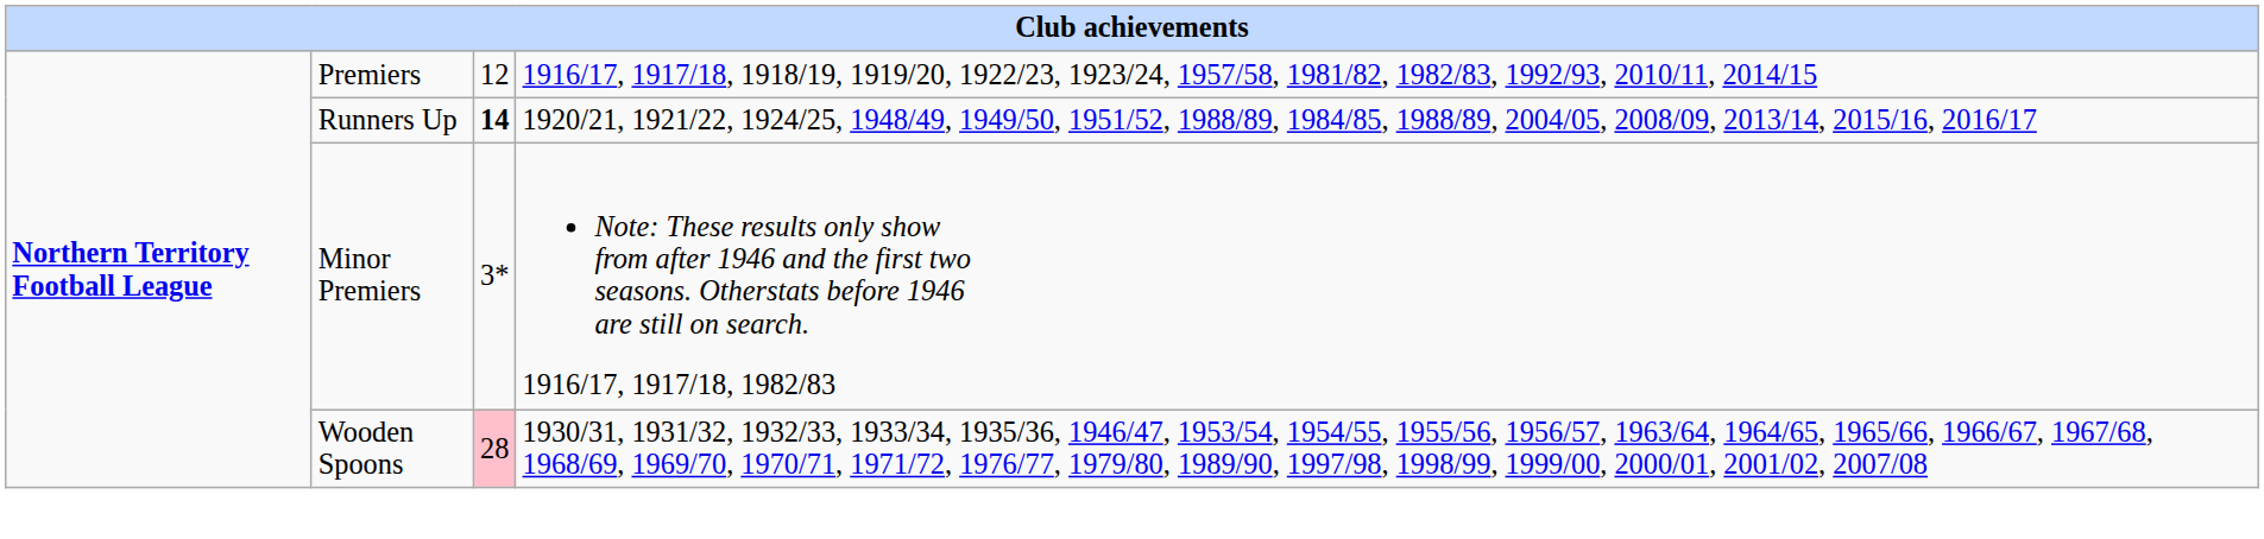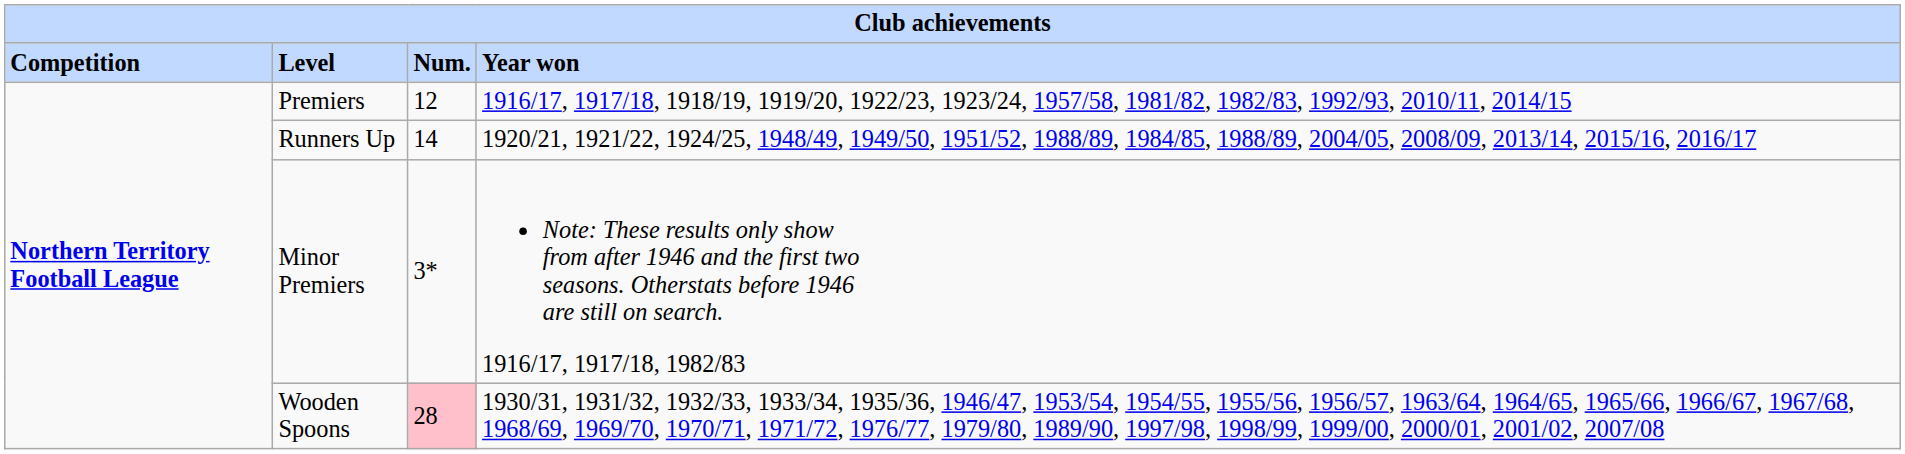 <table class="wikitable">
 <tr style="background:#C1D8FF;">
 <td colspan="4" style="text-align:center;"><strong>Club achievements</strong></td>
+</tr>
+<tr style="background:#C1D8FF;">
+<td><strong>Competition</strong></td>
+<td><strong>Level</strong></td>
+<td><strong>Num.</strong></td>
+<td><strong>Year won</strong></td>
 </tr>
 <tr>
 <td rowspan="4"><strong><a href='#'>Northern Territory Football League</a></strong></td>
 <td>Premiers</td>
 <td>12</td>
 <td><a href='#'>1916/17</a>, <a href='#'>1917/18</a>, 1918/19, 1919/20, 1922/23, 1923/24, <a href='#'>1957/58</a>, <a href='#'>1981/82</a>, <a href='#'>1982/83</a>, <a href='#'>1992/93</a>, <a href='#'>2010/11</a>, <a href='#'>2014/15</a></td>
 </tr>
 <tr>
 <td>Runners Up</td>
-<td><strong>14</strong></td>
+<td>14</td>
 <td>1920/21, 1921/22, 1924/25, <a href='#'>1948/49</a>, <a href='#'>1949/50</a>, <a href='#'>1951/52</a>, <a href='#'>1988/89</a>, <a href='#'>1984/85</a>, <a href='#'>1988/89</a>, <a href='#'>2004/05</a>, <a href='#'>2008/09</a>, <a href='#'>2013/14</a>, <a href='#'>2015/16</a>, <a href='#'>2016/17</a></td>
 </tr>
 <tr>
 <td>Minor Premiers</td>
 <td>3*</td>
 <td><br><ul><li><em>Note: These results only show<br>from after 1946 and the first two<br>seasons. Otherstats before 1946<br>are still on search.</em></li></ul>1916/17, 1917/18, 1982/83</td>
 </tr>
 <tr>
 <td>Wooden Spoons</td>
 <td style="background: pink;">28</td>
 <td>1930/31, 1931/32, 1932/33, 1933/34, 1935/36, <a href='#'>1946/47</a>, <a href='#'>1953/54</a>, <a href='#'>1954/55</a>, <a href='#'>1955/56</a>, <a href='#'>1956/57</a>, <a href='#'>1963/64</a>, <a href='#'>1964/65</a>, <a href='#'>1965/66</a>, <a href='#'>1966/67</a>, <a href='#'>1967/68</a>, <a href='#'>1968/69</a>, <a href='#'>1969/70</a>, <a href='#'>1970/71</a>, <a href='#'>1971/72</a>, <a href='#'>1976/77</a>, <a href='#'>1979/80</a>, <a href='#'>1989/90</a>, <a href='#'>1997/98</a>, <a href='#'>1998/99</a>, <a href='#'>1999/00</a>, <a href='#'>2000/01</a>, <a href='#'>2001/02</a>, <a href='#'>2007/08</a></td>
 </tr>
 </table>
